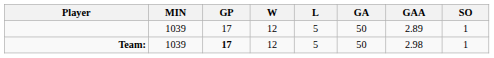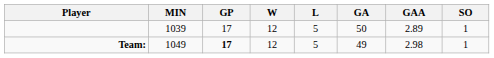 <table class="wikitable sortable" width="60%">
 <tr>
 <th bgcolor="#DDDDFF" width="10%">Player</th>
 <th width="3%" bgcolor="#DDDDFF" title="Minutes played">MIN</th>
 <th width="3%" bgcolor="#DDDDFF" title="Games played in">GP</th>
 <th width="3%" bgcolor="#DDDDFF" title="Games played in">W</th>
 <th width="3%" bgcolor="#DDDDFF"title="Games played in">L</th>
 <th width="3%" bgcolor="#DDDDFF" title="Goals against">GA</th>
 <th width="3%" bgcolor="#DDDDFF" title="Goals against average">GAA</th>
 <th width="3%" bgcolor="#DDDDFF" title="Shut-outs">SO</th>
 </tr>
 <tr align="center">
 <td align="right"></td>
 <td>1039</td>
 <td>17</td>
 <td>12</td>
 <td>5</td>
 <td>50</td>
 <td>2.89</td>
 <td>1</td>
 </tr>
 <tr align="center">
 <td align="right"><strong>Team:</strong></td>
-<td>1039</td>
+<td>1049</td>
 <td><strong>17</strong></td>
 <td>12</td>
 <td>5</td>
-<td>50</td>
+<td>49</td>
 <td>2.98</td>
 <td>1</td>
 </tr>
 </table>
